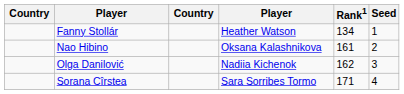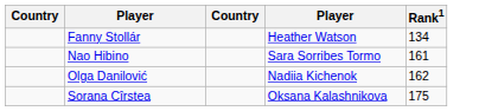 <table class="sortable wikitable">
 <tr>
 <th width="70">Country</th>
 <th width="175">Player</th>
 <th width="70">Country</th>
 <th width="175">Player</th>
 <th>Rank<sup>1</sup></th>
-<th>Seed</th>
 </tr>
 <tr>
 <td></td>
 <td><a href='#'>Fanny Stollár</a></td>
 <td></td>
 <td><a href='#'>Heather Watson</a></td>
 <td>134</td>
-<td>1</td>
 </tr>
 <tr>
 <td></td>
 <td><a href='#'>Nao Hibino</a></td>
 <td></td>
-<td><a href='#'>Oksana Kalashnikova</a></td>
+<td><a href='#'>Sara Sorribes Tormo</a></td>
 <td>161</td>
-<td>2</td>
 </tr>
 <tr>
 <td></td>
 <td><a href='#'>Olga Danilović</a></td>
 <td></td>
 <td><a href='#'>Nadiia Kichenok</a></td>
 <td>162</td>
-<td>3</td>
 </tr>
 <tr>
 <td></td>
 <td><a href='#'>Sorana Cîrstea</a></td>
 <td></td>
-<td><a href='#'>Sara Sorribes Tormo</a></td>
-<td>171</td>
-<td>4</td>
+<td><a href='#'>Oksana Kalashnikova</a></td>
+<td>175</td>
 </tr>
 </table>
